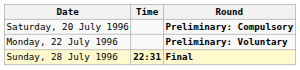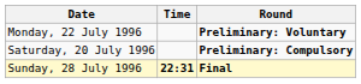 <table class="wikitable">
 <tr>
 <th>Date</th>
 <th>Time</th>
 <th>Round</th>
 </tr>
 <tr>
+<td>Monday, 22 July 1996</td>
+<td></td>
+<td><strong>Preliminary: Voluntary</strong></td>
+</tr>
+<tr>
 <td>Saturday, 20 July 1996</td>
 <td></td>
 <td><strong>Preliminary: Compulsory</strong></td>
-</tr>
-<tr>
-<td>Monday, 22 July 1996</td>
-<td></td>
-<td><strong>Preliminary: Voluntary</strong></td>
 </tr>
 <tr style=background:lemonchiffon>
 <td>Sunday, 28 July 1996</td>
 <td><strong>22:31</strong></td>
 <td><strong>Final</strong></td>
 </tr>
 </table>
